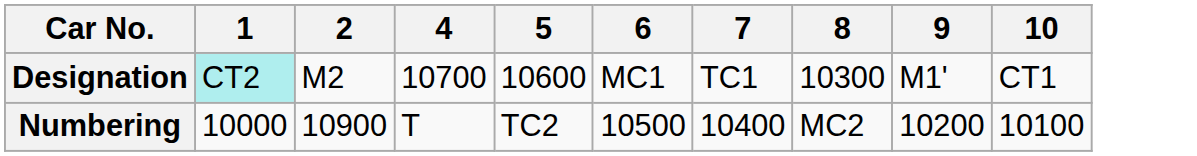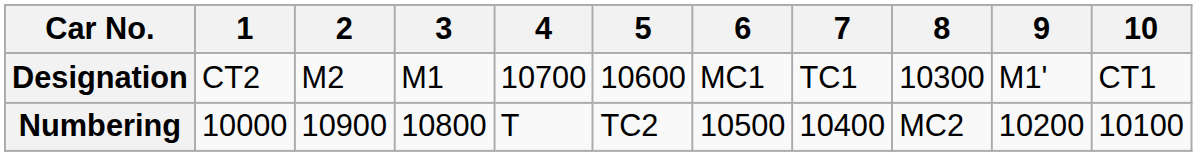 <table class="wikitable">
 <tr>
 <th>Car No.</th>
 <th>1</th>
 <th>2</th>
+<th>3</th>
 <th>4</th>
 <th>5</th>
 <th>6</th>
 <th>7</th>
 <th>8</th>
 <th>9</th>
 <th>10</th>
 </tr>
 <tr>
 <th>Designation</th>
-<td style="background: paleturquoise;">CT2</td>
+<td>CT2</td>
 <td>M2</td>
+<td>M1</td>
 <td>10700</td>
 <td>10600</td>
 <td>MC1</td>
 <td>TC1</td>
 <td>10300</td>
 <td>M1'</td>
 <td>CT1</td>
 </tr>
 <tr>
 <th>Numbering</th>
 <td>10000</td>
 <td>10900</td>
+<td>10800</td>
 <td>T</td>
 <td>TC2</td>
 <td>10500</td>
 <td>10400</td>
 <td>MC2</td>
 <td>10200</td>
 <td>10100</td>
 </tr>
 </table>
